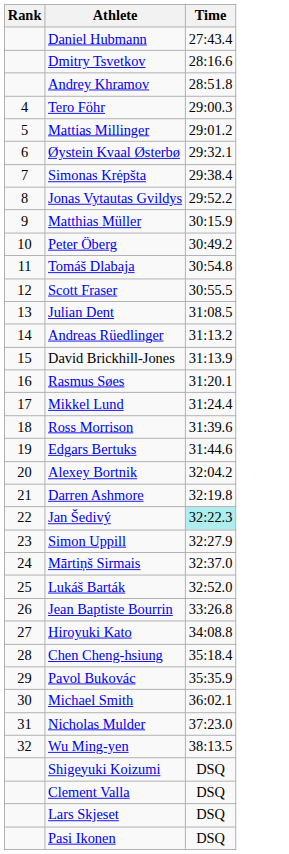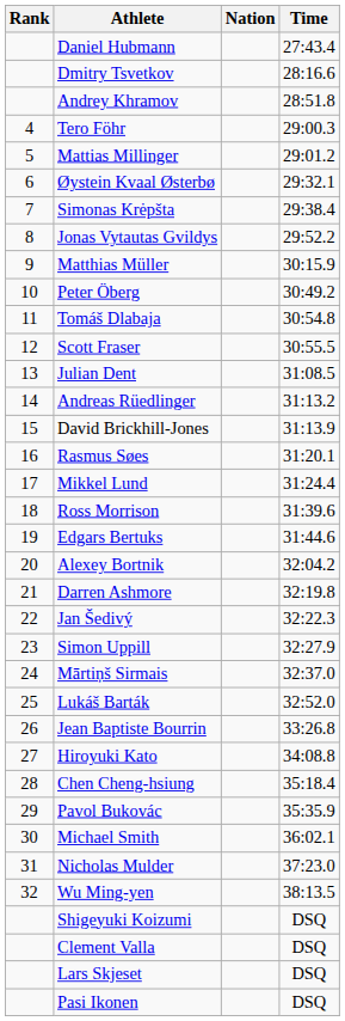 <table class="wikitable sortable" style="text-align:center">
 <tr>
 <th>Rank</th>
 <th>Athlete</th>
+<th>Nation</th>
 <th>Time</th>
 </tr>
 <tr>
 <td></td>
 <td align=left><a href='#'>Daniel Hubmann</a></td>
+<td align=left></td>
 <td>27:43.4</td>
 </tr>
 <tr>
 <td></td>
 <td align=left><a href='#'>Dmitry Tsvetkov</a></td>
+<td align=left></td>
 <td>28:16.6</td>
 </tr>
 <tr>
 <td></td>
 <td align=left><a href='#'>Andrey Khramov</a></td>
+<td align=left></td>
 <td>28:51.8</td>
 </tr>
 <tr>
 <td>4</td>
 <td align=left><a href='#'>Tero Föhr</a></td>
+<td align=left></td>
 <td>29:00.3</td>
 </tr>
 <tr>
 <td>5</td>
 <td align=left><a href='#'>Mattias Millinger</a></td>
+<td align=left></td>
 <td>29:01.2</td>
 </tr>
 <tr>
 <td>6</td>
 <td align=left><a href='#'>Øystein Kvaal Østerbø</a></td>
+<td align=left></td>
 <td>29:32.1</td>
 </tr>
 <tr>
 <td>7</td>
 <td align=left><a href='#'>Simonas Krėpšta</a></td>
+<td align=left></td>
 <td>29:38.4</td>
 </tr>
 <tr>
 <td>8</td>
 <td align=left><a href='#'>Jonas Vytautas Gvildys</a></td>
+<td align=left></td>
 <td>29:52.2</td>
 </tr>
 <tr>
 <td>9</td>
 <td align=left><a href='#'>Matthias Müller</a></td>
+<td align=left></td>
 <td>30:15.9</td>
 </tr>
 <tr>
 <td>10</td>
 <td align=left><a href='#'>Peter Öberg</a></td>
+<td align=left></td>
 <td>30:49.2</td>
 </tr>
 <tr>
 <td>11</td>
 <td align=left><a href='#'>Tomáš Dlabaja</a></td>
+<td align=left></td>
 <td>30:54.8</td>
 </tr>
 <tr>
 <td>12</td>
 <td align=left><a href='#'>Scott Fraser</a></td>
+<td align=left></td>
 <td>30:55.5</td>
 </tr>
 <tr>
 <td>13</td>
 <td align=left><a href='#'>Julian Dent</a></td>
+<td align=left></td>
 <td>31:08.5</td>
 </tr>
 <tr>
 <td>14</td>
 <td align=left><a href='#'>Andreas Rüedlinger</a></td>
+<td align=left></td>
 <td>31:13.2</td>
 </tr>
 <tr>
 <td>15</td>
 <td align=left>David Brickhill-Jones</td>
+<td align=left></td>
 <td>31:13.9</td>
 </tr>
 <tr>
 <td>16</td>
 <td align=left><a href='#'>Rasmus Søes</a></td>
+<td align=left></td>
 <td>31:20.1</td>
 </tr>
 <tr>
 <td>17</td>
 <td align=left><a href='#'>Mikkel Lund</a></td>
+<td align=left></td>
 <td>31:24.4</td>
 </tr>
 <tr>
 <td>18</td>
 <td align=left><a href='#'>Ross Morrison</a></td>
+<td align=left></td>
 <td>31:39.6</td>
 </tr>
 <tr>
 <td>19</td>
 <td align=left><a href='#'>Edgars Bertuks</a></td>
+<td align=left></td>
 <td>31:44.6</td>
 </tr>
 <tr>
 <td>20</td>
 <td align=left><a href='#'>Alexey Bortnik</a></td>
+<td align=left></td>
 <td>32:04.2</td>
 </tr>
 <tr>
 <td>21</td>
 <td align=left><a href='#'>Darren Ashmore</a></td>
+<td align=left></td>
 <td>32:19.8</td>
 </tr>
 <tr>
 <td>22</td>
 <td align=left><a href='#'>Jan Šedivý</a></td>
-<td style="background: paleturquoise;">32:22.3</td>
+<td align=left></td>
+<td>32:22.3</td>
 </tr>
 <tr>
 <td>23</td>
 <td align=left><a href='#'>Simon Uppill</a></td>
+<td align=left></td>
 <td>32:27.9</td>
 </tr>
 <tr>
 <td>24</td>
 <td align=left><a href='#'>Mārtiņš Sirmais</a></td>
+<td align=left></td>
 <td>32:37.0</td>
 </tr>
 <tr>
 <td>25</td>
 <td align=left><a href='#'>Lukáš Barták</a></td>
+<td align=left></td>
 <td>32:52.0</td>
 </tr>
 <tr>
 <td>26</td>
 <td align=left><a href='#'>Jean Baptiste Bourrin</a></td>
+<td align=left></td>
 <td>33:26.8</td>
 </tr>
 <tr>
 <td>27</td>
 <td align=left><a href='#'>Hiroyuki Kato</a></td>
+<td align=left></td>
 <td>34:08.8</td>
 </tr>
 <tr>
 <td>28</td>
 <td align=left><a href='#'>Chen Cheng-hsiung</a></td>
+<td align=left></td>
 <td>35:18.4</td>
 </tr>
 <tr>
 <td>29</td>
 <td align=left><a href='#'>Pavol Bukovác</a></td>
+<td align=left></td>
 <td>35:35.9</td>
 </tr>
 <tr>
 <td>30</td>
 <td align=left><a href='#'>Michael Smith</a></td>
+<td align=left></td>
 <td>36:02.1</td>
 </tr>
 <tr>
 <td>31</td>
 <td align=left><a href='#'>Nicholas Mulder</a></td>
+<td align=left></td>
 <td>37:23.0</td>
 </tr>
 <tr>
 <td>32</td>
 <td align=left><a href='#'>Wu Ming-yen</a></td>
+<td align=left></td>
 <td>38:13.5</td>
 </tr>
 <tr>
 <td></td>
 <td align=left><a href='#'>Shigeyuki Koizumi</a></td>
+<td align=left></td>
 <td>DSQ</td>
 </tr>
 <tr>
 <td></td>
 <td align=left><a href='#'>Clement Valla</a></td>
+<td align=left></td>
 <td>DSQ</td>
 </tr>
 <tr>
 <td></td>
 <td align=left><a href='#'>Lars Skjeset</a></td>
+<td align=left></td>
 <td>DSQ</td>
 </tr>
 <tr>
 <td></td>
 <td align=left><a href='#'>Pasi Ikonen</a></td>
+<td align=left></td>
 <td>DSQ</td>
 </tr>
 </table>
